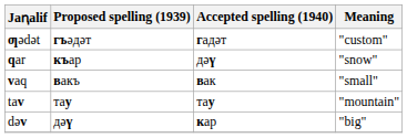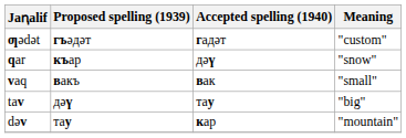 <table class="Unicode wikitable" style="background:white">
 <tr>
 <th>Jaꞑalif</th>
 <th>Proposed spelling (1939)</th>
 <th>Accepted spelling (1940)</th>
 <th>Meaning</th>
 </tr>
 <tr>
 <td><strong>ƣ</strong>ədət</td>
 <td><strong>гъ</strong>әдәт</td>
 <td><strong>г</strong>адәт</td>
 <td>"custom"</td>
 </tr>
 <tr>
 <td><strong>q</strong>ar</td>
 <td><strong>къ</strong>ар</td>
 <td>дә<strong>ү</strong></td>
 <td>"snow"</td>
 </tr>
 <tr>
 <td><strong>v</strong>aq</td>
 <td><strong>в</strong>акъ</td>
 <td><strong>в</strong>ак</td>
 <td>"small"</td>
 </tr>
 <tr>
 <td>ta<strong>v</strong></td>
+<td>дә<strong>ү</strong></td>
 <td>та<strong>у</strong></td>
-<td>та<strong>у</strong></td>
-<td>"mountain"</td>
+<td>"big"</td>
 </tr>
 <tr>
 <td>də<strong>v</strong></td>
-<td>дә<strong>ү</strong></td>
+<td>та<strong>у</strong></td>
 <td><strong>к</strong>ар</td>
-<td>"big"</td>
+<td>"mountain"</td>
 </tr>
 <tr>
 </tr>
 </table>
